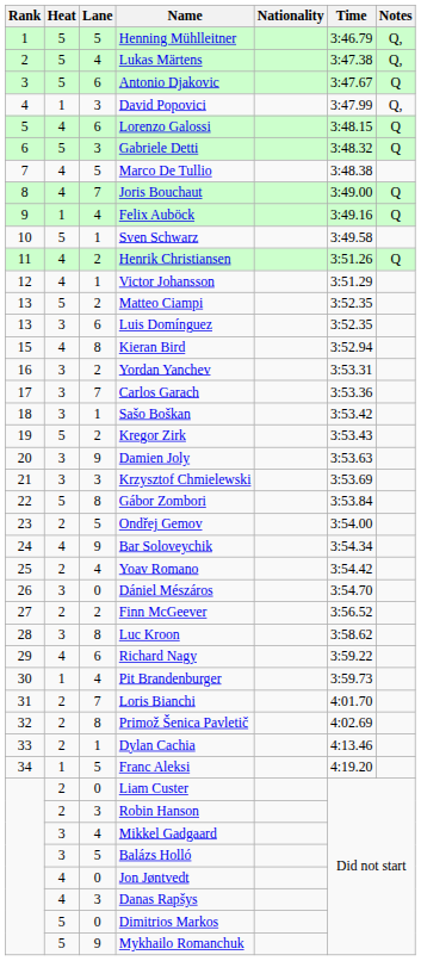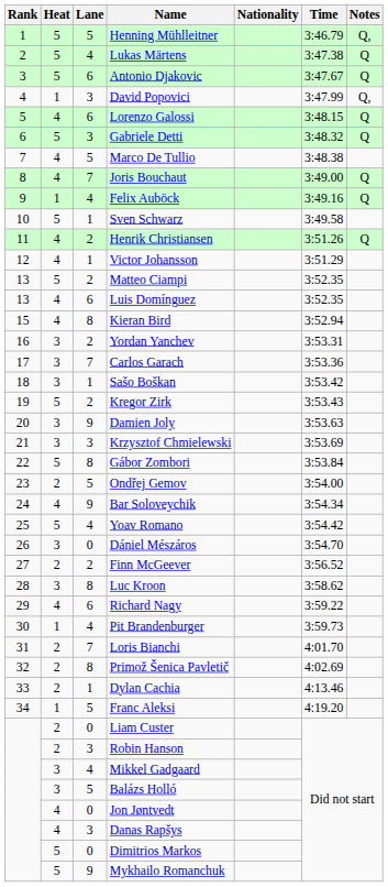 <table class="wikitable sortable" style="text-align:center">
 <tr>
 <th>Rank</th>
 <th>Heat</th>
 <th>Lane</th>
 <th>Name</th>
 <th>Nationality</th>
 <th>Time</th>
 <th>Notes</th>
 </tr>
 <tr bgcolor=ccffcc>
 <td>1</td>
 <td>5</td>
 <td>5</td>
 <td align=left><a href='#'>Henning Mühlleitner</a></td>
 <td align=left></td>
 <td>3:46.79</td>
 <td>Q, </td>
 </tr>
 <tr bgcolor=ccffcc>
 <td>2</td>
 <td>5</td>
 <td>4</td>
 <td align=left><a href='#'>Lukas Märtens</a></td>
 <td align=left></td>
 <td>3:47.38</td>
-<td>Q, </td>
+<td>Q</td>
 </tr>
 <tr bgcolor=ccffcc>
 <td>3</td>
 <td>5</td>
 <td>6</td>
 <td align=left><a href='#'>Antonio Djakovic</a></td>
 <td align=left></td>
 <td>3:47.67</td>
 <td>Q</td>
 </tr>
 <tr>
 <td>4</td>
 <td>1</td>
 <td>3</td>
 <td align=left><a href='#'>David Popovici</a></td>
 <td align=left></td>
 <td>3:47.99</td>
 <td>Q, </td>
 </tr>
 <tr bgcolor=ccffcc>
 <td>5</td>
 <td>4</td>
 <td>6</td>
 <td align=left><a href='#'>Lorenzo Galossi</a></td>
 <td align=left></td>
 <td>3:48.15</td>
 <td>Q</td>
 </tr>
 <tr bgcolor=ccffcc>
 <td>6</td>
 <td>5</td>
 <td>3</td>
 <td align=left><a href='#'>Gabriele Detti</a></td>
 <td align=left></td>
 <td>3:48.32</td>
 <td>Q</td>
 </tr>
 <tr>
 <td>7</td>
 <td>4</td>
 <td>5</td>
 <td align=left><a href='#'>Marco De Tullio</a></td>
 <td align=left></td>
 <td>3:48.38</td>
 <td></td>
 </tr>
 <tr bgcolor=ccffcc>
 <td>8</td>
 <td>4</td>
 <td>7</td>
 <td align=left><a href='#'>Joris Bouchaut</a></td>
 <td align=left></td>
 <td>3:49.00</td>
 <td>Q</td>
 </tr>
 <tr bgcolor=ccffcc>
 <td>9</td>
 <td>1</td>
 <td>4</td>
 <td align=left><a href='#'>Felix Auböck</a></td>
 <td align=left></td>
 <td>3:49.16</td>
 <td>Q</td>
 </tr>
 <tr>
 <td>10</td>
 <td>5</td>
 <td>1</td>
 <td align=left><a href='#'>Sven Schwarz</a></td>
 <td align=left></td>
 <td>3:49.58</td>
 <td></td>
 </tr>
 <tr bgcolor=ccffcc>
 <td>11</td>
 <td>4</td>
 <td>2</td>
 <td align=left><a href='#'>Henrik Christiansen</a></td>
 <td align=left></td>
 <td>3:51.26</td>
 <td>Q</td>
 </tr>
 <tr>
 <td>12</td>
 <td>4</td>
 <td>1</td>
 <td align=left><a href='#'>Victor Johansson</a></td>
 <td align=left></td>
 <td>3:51.29</td>
 <td></td>
 </tr>
 <tr>
 <td>13</td>
 <td>5</td>
 <td>2</td>
 <td align=left><a href='#'>Matteo Ciampi</a></td>
 <td align=left></td>
 <td>3:52.35</td>
 <td></td>
 </tr>
 <tr>
 <td>13</td>
-<td>3</td>
+<td>4</td>
 <td>6</td>
 <td align=left><a href='#'>Luis Domínguez</a></td>
 <td align=left></td>
 <td>3:52.35</td>
 <td></td>
 </tr>
 <tr>
 <td>15</td>
 <td>4</td>
 <td>8</td>
 <td align=left><a href='#'>Kieran Bird</a></td>
 <td align=left></td>
 <td>3:52.94</td>
 <td></td>
 </tr>
 <tr>
 <td>16</td>
 <td>3</td>
 <td>2</td>
 <td align=left><a href='#'>Yordan Yanchev</a></td>
 <td align=left></td>
 <td>3:53.31</td>
 <td></td>
 </tr>
 <tr>
 <td>17</td>
 <td>3</td>
 <td>7</td>
 <td align=left><a href='#'>Carlos Garach</a></td>
 <td align=left></td>
 <td>3:53.36</td>
 <td></td>
 </tr>
 <tr>
 <td>18</td>
 <td>3</td>
 <td>1</td>
 <td align=left><a href='#'>Sašo Boškan</a></td>
 <td align=left></td>
 <td>3:53.42</td>
 <td></td>
 </tr>
 <tr>
 <td>19</td>
 <td>5</td>
 <td>2</td>
 <td align=left><a href='#'>Kregor Zirk</a></td>
 <td align=left></td>
 <td>3:53.43</td>
 <td></td>
 </tr>
 <tr>
 <td>20</td>
 <td>3</td>
 <td>9</td>
 <td align=left><a href='#'>Damien Joly</a></td>
 <td align=left></td>
 <td>3:53.63</td>
 <td></td>
 </tr>
 <tr>
 <td>21</td>
 <td>3</td>
 <td>3</td>
 <td align=left><a href='#'>Krzysztof Chmielewski</a></td>
 <td align=left></td>
 <td>3:53.69</td>
 <td></td>
 </tr>
 <tr>
 <td>22</td>
 <td>5</td>
 <td>8</td>
 <td align=left><a href='#'>Gábor Zombori</a></td>
 <td align=left></td>
 <td>3:53.84</td>
 <td></td>
 </tr>
 <tr>
 <td>23</td>
 <td>2</td>
 <td>5</td>
 <td align=left><a href='#'>Ondřej Gemov</a></td>
 <td align=left></td>
 <td>3:54.00</td>
 <td></td>
 </tr>
 <tr>
 <td>24</td>
 <td>4</td>
 <td>9</td>
 <td align=left><a href='#'>Bar Soloveychik</a></td>
 <td align=left></td>
 <td>3:54.34</td>
 <td></td>
 </tr>
 <tr>
 <td>25</td>
-<td>2</td>
+<td>5</td>
 <td>4</td>
 <td align=left><a href='#'>Yoav Romano</a></td>
 <td align=left></td>
 <td>3:54.42</td>
 <td></td>
 </tr>
 <tr>
 <td>26</td>
 <td>3</td>
 <td>0</td>
 <td align=left><a href='#'>Dániel Mészáros</a></td>
 <td align=left></td>
 <td>3:54.70</td>
 <td></td>
 </tr>
 <tr>
 <td>27</td>
 <td>2</td>
 <td>2</td>
 <td align=left><a href='#'>Finn McGeever</a></td>
 <td align=left></td>
 <td>3:56.52</td>
 <td></td>
 </tr>
 <tr>
 <td>28</td>
 <td>3</td>
 <td>8</td>
 <td align=left><a href='#'>Luc Kroon</a></td>
 <td align=left></td>
 <td>3:58.62</td>
 <td></td>
 </tr>
 <tr>
 <td>29</td>
 <td>4</td>
 <td>6</td>
 <td align=left><a href='#'>Richard Nagy</a></td>
 <td align=left></td>
 <td>3:59.22</td>
 <td></td>
 </tr>
 <tr>
 <td>30</td>
 <td>1</td>
 <td>4</td>
 <td align=left><a href='#'>Pit Brandenburger</a></td>
 <td align=left></td>
 <td>3:59.73</td>
 <td></td>
 </tr>
 <tr>
 <td>31</td>
 <td>2</td>
 <td>7</td>
 <td align=left><a href='#'>Loris Bianchi</a></td>
 <td align=left></td>
 <td>4:01.70</td>
 <td></td>
 </tr>
 <tr>
 <td>32</td>
 <td>2</td>
 <td>8</td>
 <td align=left><a href='#'>Primož Šenica Pavletič</a></td>
 <td align=left></td>
 <td>4:02.69</td>
 <td></td>
 </tr>
 <tr>
 <td>33</td>
 <td>2</td>
 <td>1</td>
 <td align=left><a href='#'>Dylan Cachia</a></td>
 <td align=left></td>
 <td>4:13.46</td>
 <td></td>
 </tr>
 <tr>
 <td>34</td>
 <td>1</td>
 <td>5</td>
 <td align=left><a href='#'>Franc Aleksi</a></td>
 <td align=left></td>
 <td>4:19.20</td>
 <td></td>
 </tr>
 <tr>
 <td rowspan=8></td>
 <td>2</td>
 <td>0</td>
 <td align=left><a href='#'>Liam Custer</a></td>
 <td align=left></td>
 <td colspan=2 rowspan=8>Did not start</td>
 </tr>
 <tr>
 <td>2</td>
 <td>3</td>
 <td align=left><a href='#'>Robin Hanson</a></td>
 <td align=left></td>
 </tr>
 <tr>
 <td>3</td>
 <td>4</td>
 <td align=left><a href='#'>Mikkel Gadgaard</a></td>
 <td align=left></td>
 </tr>
 <tr>
 <td>3</td>
 <td>5</td>
 <td align=left><a href='#'>Balázs Holló</a></td>
 <td align=left></td>
 </tr>
 <tr>
 <td>4</td>
 <td>0</td>
 <td align=left><a href='#'>Jon Jøntvedt</a></td>
 <td align=left></td>
 </tr>
 <tr>
 <td>4</td>
 <td>3</td>
 <td align=left><a href='#'>Danas Rapšys</a></td>
 <td align=left></td>
 </tr>
 <tr>
 <td>5</td>
 <td>0</td>
 <td align=left><a href='#'>Dimitrios Markos</a></td>
 <td align=left></td>
 </tr>
 <tr>
 <td>5</td>
 <td>9</td>
 <td align=left><a href='#'>Mykhailo Romanchuk</a></td>
 <td align=left></td>
 </tr>
 </table>
